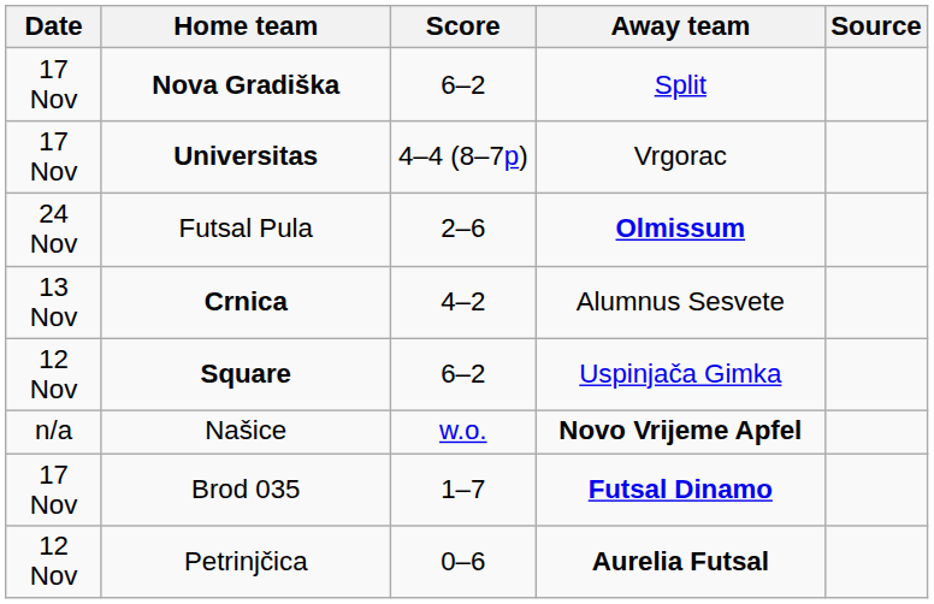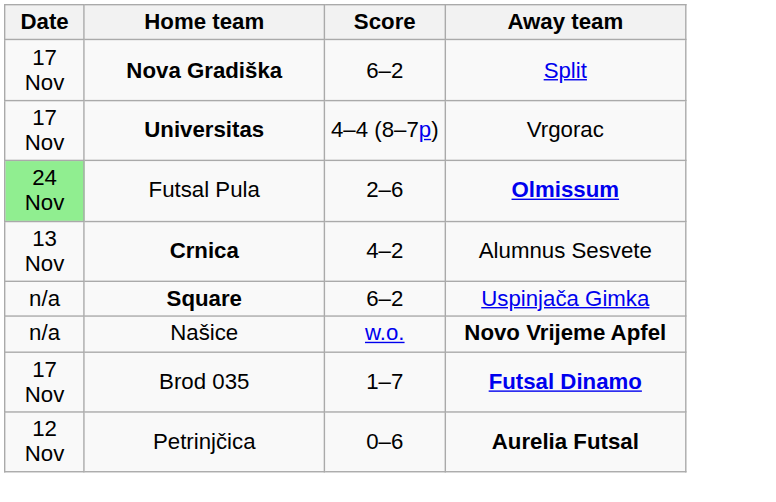 <table class="wikitable" style="text-align: center">
 <tr>
 <th width=50>Date</th>
 <th width=165>Home team</th>
 <th width=80>Score</th>
 <th width=165>Away team</th>
-<th>Source</th>
 </tr>
 <tr>
 <td>17 Nov</td>
 <td><strong>Nova Gradiška</strong></td>
 <td>6–2</td>
 <td><a href='#'>Split</a></td>
-<td></td>
 </tr>
 <tr>
 <td>17 Nov</td>
 <td><strong>Universitas</strong></td>
 <td>4–4 (8–7<a href='#'>p</a>)</td>
 <td>Vrgorac</td>
-<td></td>
 </tr>
 <tr>
-<td>24 Nov</td>
+<td style="background: lightgreen;">24 Nov</td>
 <td>Futsal Pula</td>
 <td>2–6</td>
 <td><a href='#'><strong>Olmissum</strong></a></td>
-<td></td>
 </tr>
 <tr>
 <td>13 Nov</td>
 <td><strong>Crnica</strong></td>
 <td>4–2</td>
 <td>Alumnus Sesvete</td>
-<td></td>
 </tr>
 <tr>
-<td>12 Nov</td>
+<td>n/a</td>
 <td><strong>Square</strong></td>
 <td>6–2</td>
 <td><a href='#'>Uspinjača Gimka</a></td>
-<td></td>
 </tr>
 <tr>
 <td>n/a</td>
 <td>Našice</td>
 <td><a href='#'>w.o.</a></td>
 <td><strong>Novo Vrijeme Apfel</strong></td>
-<td></td>
 </tr>
 <tr>
 <td>17 Nov</td>
 <td>Brod 035</td>
 <td>1–7</td>
 <td><strong><a href='#'>Futsal Dinamo</a></strong></td>
-<td></td>
 </tr>
 <tr>
 <td>12 Nov</td>
 <td>Petrinjčica</td>
 <td>0–6</td>
 <td><strong>Aurelia Futsal</strong></td>
-<td></td>
 </tr>
 </table>
